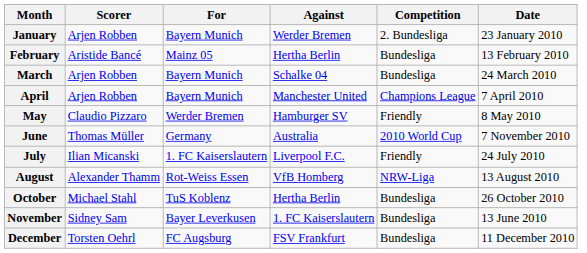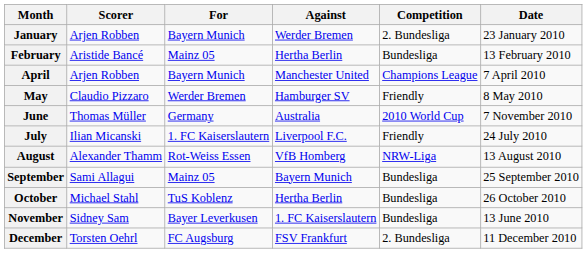 <table class="wikitable" style="font-size: 95%;">
 <tr>
 <th>Month</th>
 <th>Scorer</th>
 <th>For</th>
 <th>Against</th>
 <th>Competition</th>
 <th>Date</th>
 </tr>
 <tr>
 <th>January</th>
 <td><a href='#'>Arjen Robben</a></td>
 <td><a href='#'>Bayern Munich</a></td>
 <td><a href='#'>Werder Bremen</a></td>
 <td>2. Bundesliga</td>
 <td>23 January 2010</td>
 </tr>
 <tr>
 <th>February</th>
 <td><a href='#'>Aristide Bancé</a></td>
 <td><a href='#'>Mainz 05</a></td>
 <td><a href='#'>Hertha Berlin</a></td>
 <td>Bundesliga</td>
 <td>13 February 2010</td>
-</tr>
-<tr>
-<th>March</th>
-<td><a href='#'>Arjen Robben</a></td>
-<td><a href='#'>Bayern Munich</a></td>
-<td><a href='#'>Schalke 04</a></td>
-<td>Bundesliga</td>
-<td>24 March 2010</td>
 </tr>
 <tr>
 <th>April</th>
 <td><a href='#'>Arjen Robben</a></td>
 <td><a href='#'>Bayern Munich</a></td>
 <td><a href='#'>Manchester United</a></td>
 <td><a href='#'>Champions League</a></td>
 <td>7 April 2010</td>
 </tr>
 <tr>
 <th>May</th>
 <td><a href='#'>Claudio Pizzaro</a></td>
 <td><a href='#'>Werder Bremen</a></td>
 <td><a href='#'>Hamburger SV</a></td>
 <td>Friendly</td>
 <td>8 May 2010</td>
 </tr>
 <tr>
 <th>June</th>
 <td><a href='#'>Thomas Müller</a></td>
 <td><a href='#'>Germany</a></td>
 <td><a href='#'>Australia</a></td>
 <td><a href='#'>2010 World Cup</a></td>
 <td>7 November 2010</td>
 </tr>
 <tr>
 <th>July</th>
 <td><a href='#'>Ilian Micanski</a></td>
 <td><a href='#'>1. FC Kaiserslautern</a></td>
 <td><a href='#'>Liverpool F.C.</a></td>
 <td>Friendly</td>
 <td>24 July 2010</td>
 </tr>
 <tr>
 <th>August</th>
 <td><a href='#'>Alexander Thamm</a></td>
 <td><a href='#'>Rot-Weiss Essen</a></td>
 <td><a href='#'>VfB Homberg</a></td>
 <td><a href='#'>NRW-Liga</a></td>
 <td>13 August 2010</td>
 </tr>
+<tr>
+<th>September</th>
+<td><a href='#'>Sami Allagui</a></td>
+<td><a href='#'>Mainz 05</a></td>
+<td><a href='#'>Bayern Munich</a></td>
+<td>Bundesliga</td>
+<td>25 September 2010</td>
+</tr>
 <tr -style="font-weight: bold;">
 <th>October</th>
 <td><a href='#'>Michael Stahl</a></td>
 <td><a href='#'>TuS Koblenz</a></td>
 <td><a href='#'>Hertha Berlin</a></td>
 <td>Bundesliga</td>
 <td>26 October 2010</td>
 </tr>
 <tr>
 <th>November</th>
 <td><a href='#'>Sidney Sam</a></td>
 <td><a href='#'>Bayer Leverkusen</a></td>
 <td><a href='#'>1. FC Kaiserslautern</a></td>
 <td>Bundesliga</td>
 <td>13 June 2010</td>
 </tr>
 <tr>
 <th>December</th>
 <td><a href='#'>Torsten Oehrl</a></td>
 <td><a href='#'>FC Augsburg</a></td>
 <td><a href='#'>FSV Frankfurt</a></td>
-<td>Bundesliga</td>
+<td>2. Bundesliga</td>
 <td>11 December 2010</td>
 </tr>
 </table>
